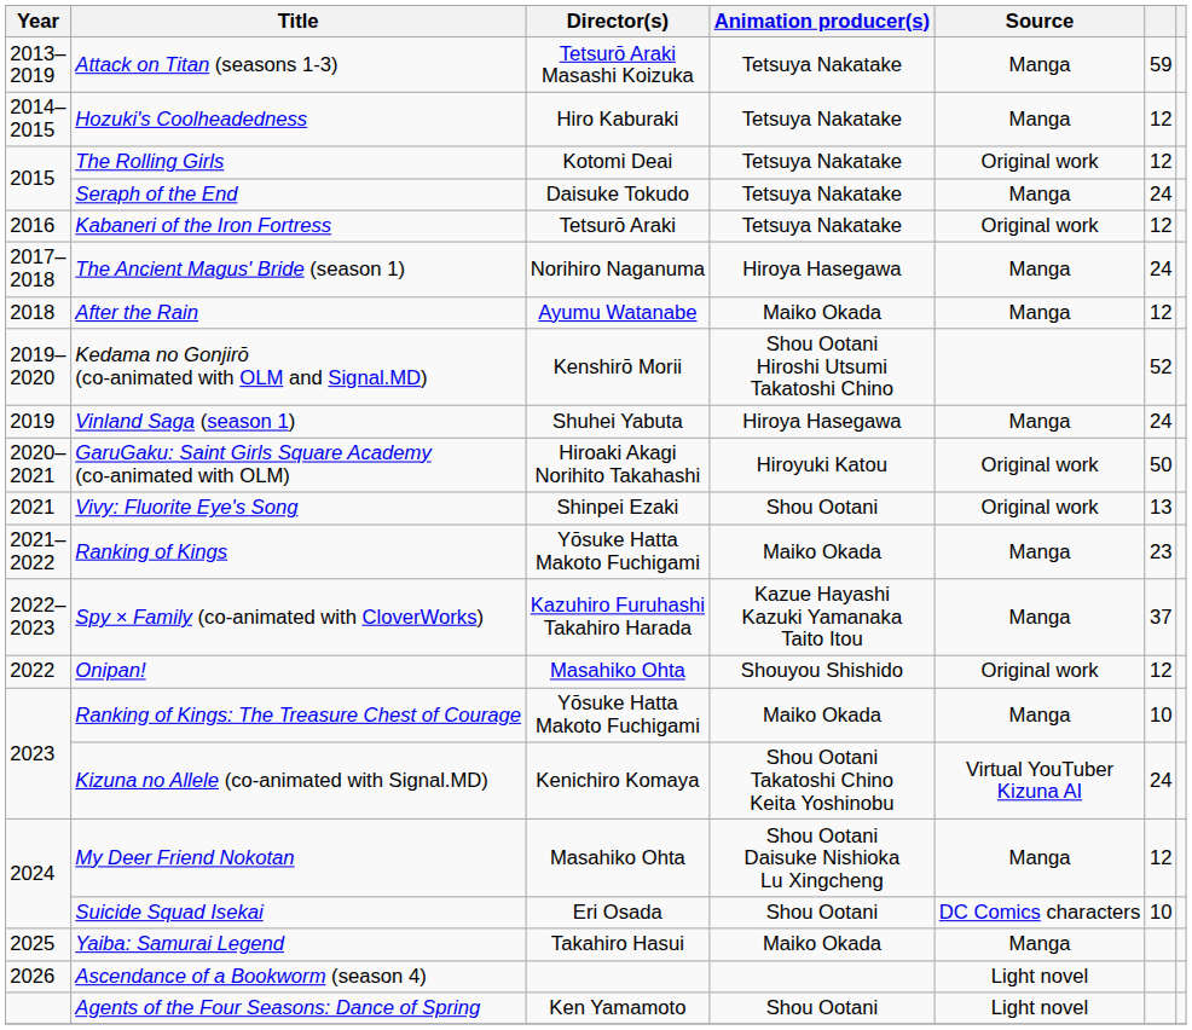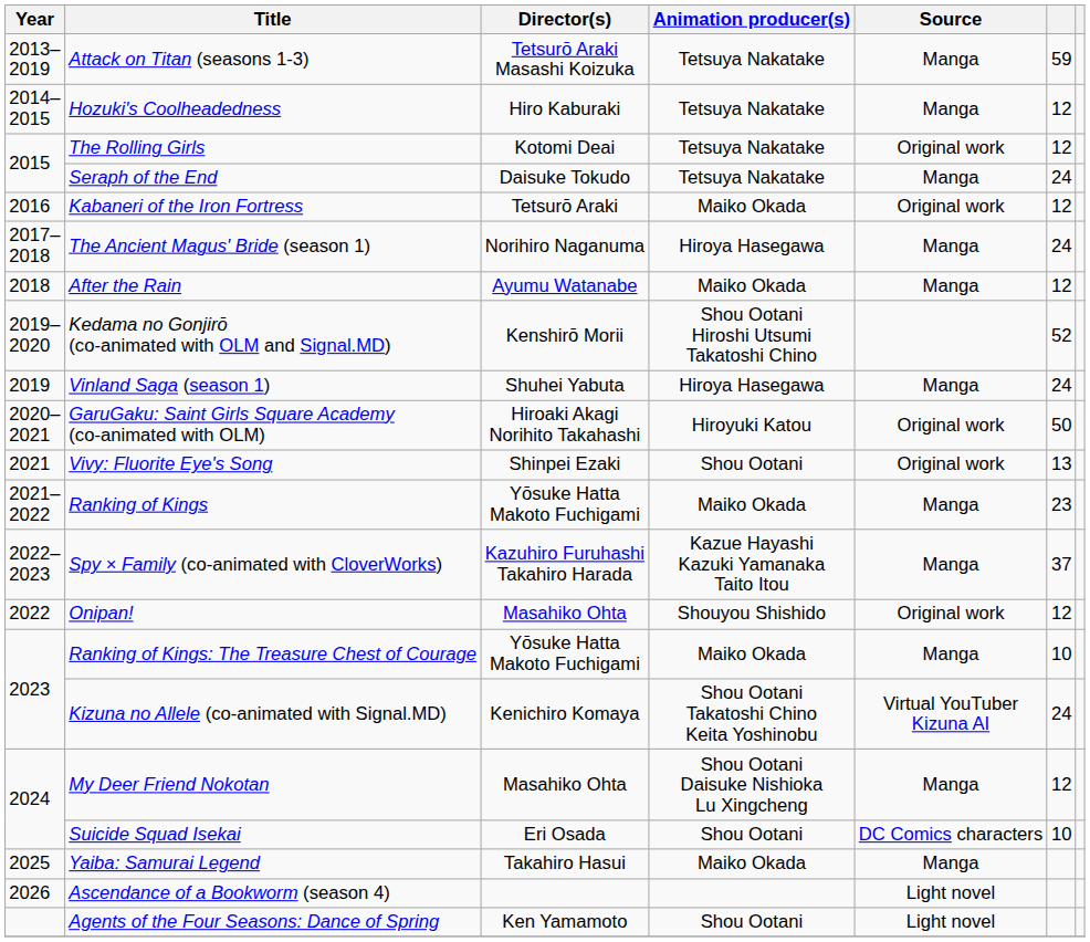 <table class="wikitable sortable plainrowheaders">
 <tr>
 <th scope="col" class="unsortable" width=10>Year</th>
 <th scope="col">Title</th>
 <th scope="col">Director(s)</th>
 <th scope="col"><a href='#'>Animation producer(s)</a></th>
 <th scope="col">Source</th>
 <th scope="col"></th>
 <th scope="col" class="unsortable"></th>
 </tr>
 <tr>
 <td>2013–2019</td>
 <td><em><a href='#'>Attack on Titan</a></em> (seasons 1-3)</td>
 <td style=text-align:center><a href='#'>Tetsurō Araki</a><br>Masashi Koizuka</td>
 <td style=text-align:center>Tetsuya Nakatake</td>
 <td style=text-align:center>Manga</td>
 <td style=text-align:center>59</td>
 <td style=text-align:center></td>
 </tr>
 <tr>
 <td>2014–2015</td>
 <td><em><a href='#'>Hozuki's Coolheadedness</a></em></td>
 <td style=text-align:center>Hiro Kaburaki</td>
 <td style=text-align:center>Tetsuya Nakatake</td>
 <td style=text-align:center>Manga</td>
 <td style=text-align:center>12</td>
 <td></td>
 </tr>
 <tr>
 <td rowspan="2">2015</td>
 <td><em><a href='#'>The Rolling Girls</a></em></td>
 <td style=text-align:center>Kotomi Deai</td>
 <td style=text-align:center>Tetsuya Nakatake</td>
 <td style=text-align:center>Original work</td>
 <td style=text-align:center>12</td>
 <td></td>
 </tr>
 <tr>
 <td><em><a href='#'>Seraph of the End</a></em></td>
 <td style=text-align:center>Daisuke Tokudo</td>
 <td style=text-align:center>Tetsuya Nakatake</td>
 <td style=text-align:center>Manga</td>
 <td style=text-align:center>24</td>
 <td></td>
 </tr>
 <tr>
 <td>2016</td>
 <td><em><a href='#'>Kabaneri of the Iron Fortress</a></em></td>
 <td style=text-align:center>Tetsurō Araki</td>
-<td style=text-align:center>Tetsuya Nakatake</td>
+<td style=text-align:center>Maiko Okada</td>
 <td style=text-align:center>Original work</td>
 <td style=text-align:center>12</td>
 <td></td>
 </tr>
 <tr>
 <td>2017–2018</td>
 <td><em><a href='#'>The Ancient Magus' Bride</a></em> (season 1)</td>
 <td style=text-align:center>Norihiro Naganuma</td>
 <td style=text-align:center>Hiroya Hasegawa</td>
 <td style=text-align:center>Manga</td>
 <td style=text-align:center>24</td>
 <td></td>
 </tr>
 <tr>
 <td>2018</td>
 <td><em><a href='#'>After the Rain</a></em></td>
 <td style=text-align:center><a href='#'>Ayumu Watanabe</a></td>
 <td style=text-align:center>Maiko Okada</td>
 <td style=text-align:center>Manga</td>
 <td style=text-align:center>12</td>
 <td></td>
 </tr>
 <tr>
 <td>2019–2020</td>
 <td><em>Kedama no Gonjirō</em><br>(co-animated with <a href='#'>OLM</a> and <a href='#'>Signal.MD</a>)</td>
 <td style=text-align:center>Kenshirō Morii</td>
 <td style=text-align:center>Shou Ootani<br>Hiroshi Utsumi<br>Takatoshi Chino</td>
 <td></td>
 <td style=text-align:center>52</td>
 <td></td>
 </tr>
 <tr>
 <td>2019</td>
 <td><em><a href='#'>Vinland Saga</a></em> (<a href='#'>season 1</a>)</td>
 <td style=text-align:center>Shuhei Yabuta</td>
 <td style=text-align:center>Hiroya Hasegawa</td>
 <td style=text-align:center>Manga</td>
 <td style=text-align:center>24</td>
 <td></td>
 </tr>
 <tr>
 <td>2020–2021</td>
 <td><em><a href='#'>GaruGaku: Saint Girls Square Academy</a></em><br>(co-animated with OLM)</td>
 <td style=text-align:center>Hiroaki Akagi<br>Norihito Takahashi</td>
 <td style=text-align:center>Hiroyuki Katou</td>
 <td style=text-align:center>Original work</td>
 <td style=text-align:center>50</td>
 <td></td>
 </tr>
 <tr>
 <td>2021</td>
 <td><em><a href='#'>Vivy: Fluorite Eye's Song</a></em></td>
 <td style=text-align:center>Shinpei Ezaki</td>
 <td style=text-align:center>Shou Ootani</td>
 <td style=text-align:center>Original work</td>
 <td style=text-align:center>13</td>
 <td></td>
 </tr>
 <tr>
 <td>2021–2022</td>
 <td><em><a href='#'>Ranking of Kings</a></em></td>
 <td style=text-align:center>Yōsuke Hatta<br>Makoto Fuchigami</td>
 <td style=text-align:center>Maiko Okada</td>
 <td style=text-align:center>Manga</td>
 <td style=text-align:center>23</td>
 <td></td>
 </tr>
 <tr>
 <td>2022–2023</td>
 <td><em><a href='#'>Spy × Family</a></em> (co-animated with <a href='#'>CloverWorks</a>)</td>
 <td style=text-align:center><a href='#'>Kazuhiro Furuhashi</a><br>Takahiro Harada</td>
 <td style=text-align:center>Kazue Hayashi<br>Kazuki Yamanaka<br>Taito Itou</td>
 <td style=text-align:center>Manga</td>
 <td style=text-align:center>37</td>
 <td style=text-align:center></td>
 </tr>
 <tr>
 <td>2022</td>
 <td><em><a href='#'>Onipan!</a></em></td>
 <td style=text-align:center><a href='#'>Masahiko Ohta</a></td>
 <td style=text-align:center>Shouyou Shishido</td>
 <td style=text-align:center>Original work</td>
 <td style=text-align:center>12</td>
 <td style=text-align:center></td>
 </tr>
 <tr>
 <td rowspan="2">2023</td>
 <td><em><a href='#'>Ranking of Kings: The Treasure Chest of Courage</a></em></td>
 <td style=text-align:center>Yōsuke Hatta<br>Makoto Fuchigami</td>
 <td style=text-align:center>Maiko Okada</td>
 <td style=text-align:center>Manga</td>
 <td style=text-align:center>10</td>
 <td style=text-align:center></td>
 </tr>
 <tr>
 <td><em><a href='#'>Kizuna no Allele</a></em> (co-animated with Signal.MD)</td>
 <td style=text-align:center>Kenichiro Komaya</td>
 <td style=text-align:center>Shou Ootani<br>Takatoshi Chino<br>Keita Yoshinobu</td>
 <td style=text-align:center>Virtual YouTuber<br><a href='#'>Kizuna AI</a></td>
 <td style=text-align:center>24</td>
 <td style=text-align:center></td>
 </tr>
 <tr>
 <td rowspan="2">2024</td>
 <td><em><a href='#'>My Deer Friend Nokotan</a></em></td>
 <td style=text-align:center>Masahiko Ohta</td>
 <td style=text-align:center>Shou Ootani<br>Daisuke Nishioka<br>Lu Xingcheng</td>
 <td style=text-align:center>Manga</td>
 <td style=text-align:center>12</td>
 <td style=text-align:center></td>
 </tr>
 <tr>
 <td><em><a href='#'>Suicide Squad Isekai</a></em></td>
 <td style=text-align:center>Eri Osada</td>
 <td style=text-align:center>Shou Ootani</td>
 <td style=text-align:center><a href='#'>DC Comics</a> characters</td>
 <td style=text-align:center>10</td>
 <td style=text-align:center></td>
 </tr>
 <tr>
 <td>2025</td>
 <td><em><a href='#'>Yaiba: Samurai Legend</a></em></td>
 <td style=text-align:center>Takahiro Hasui</td>
 <td style=text-align:center>Maiko Okada</td>
 <td style=text-align:center>Manga</td>
 <td style=text-align:center></td>
 <td style=text-align:center></td>
 </tr>
 <tr>
 <td>2026</td>
 <td><em><a href='#'>Ascendance of a Bookworm</a></em> (season 4)</td>
 <td style=text-align:center></td>
 <td style=text-align:center></td>
 <td style=text-align:center>Light novel</td>
 <td style=text-align:center></td>
 <td style=text-align:center></td>
 </tr>
 <tr>
 <td style=text-align:center></td>
 <td><em><a href='#'>Agents of the Four Seasons: Dance of Spring</a></em></td>
 <td style=text-align:center>Ken Yamamoto</td>
 <td style=text-align:center>Shou Ootani</td>
 <td style=text-align:center>Light novel</td>
 <td style=text-align:center></td>
 <td style=text-align:center></td>
 </tr>
 <tr>
 </tr>
 </table>
